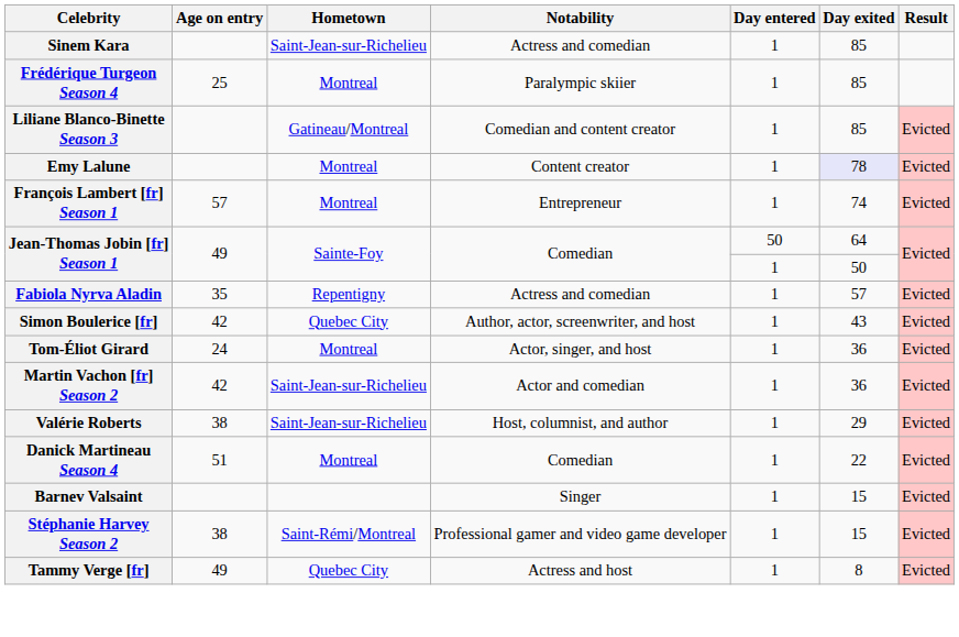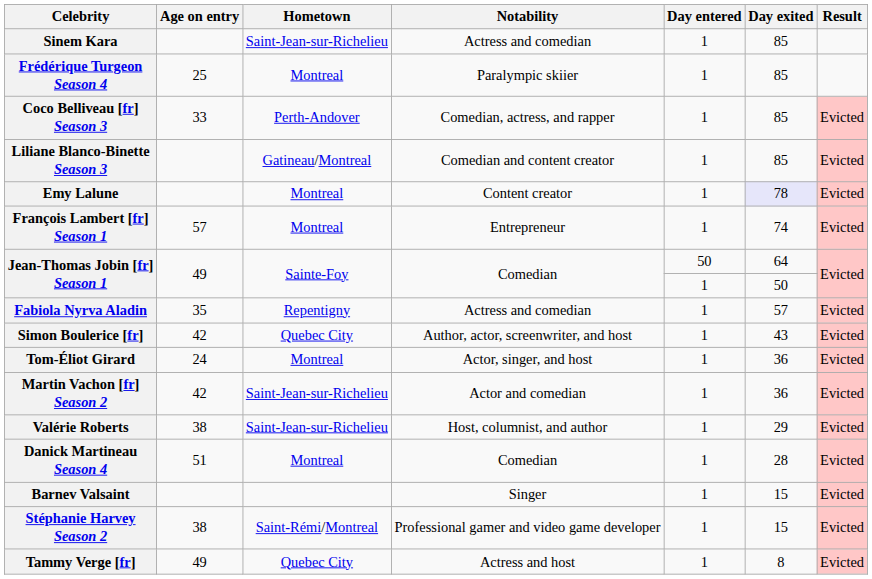 <table class="wikitable sortable" style="text-align:center; line-height:20px; width:auto;">
 <tr>
 <th>Celebrity</th>
 <th>Age on entry</th>
 <th>Hometown</th>
 <th>Notability</th>
 <th>Day entered</th>
 <th>Day exited</th>
 <th>Result</th>
 </tr>
 <tr>
 <th>Sinem Kara</th>
 <td></td>
 <td><a href='#'>Saint-Jean-sur-Richelieu</a></td>
 <td>Actress and comedian</td>
 <td>1</td>
 <td>85</td>
 <td></td>
 </tr>
 <tr>
 <th><a href='#'>Frédérique Turgeon</a><br><em><a href='#'>Season 4</a></em></th>
 <td>25</td>
 <td><a href='#'>Montreal</a></td>
 <td>Paralympic skiier</td>
 <td>1</td>
 <td>85</td>
 <td></td>
+</tr>
+<tr>
+<th>Coco Belliveau [<a href='#'>fr</a>]<br><em><a href='#'>Season 3</a></em></th>
+<td>33</td>
+<td><a href='#'>Perth-Andover</a></td>
+<td>Comedian, actress, and rapper</td>
+<td>1</td>
+<td>85</td>
+<td style="background:#ffc7c7">Evicted</td>
 </tr>
 <tr>
 <th>Liliane Blanco-Binette<br><em><a href='#'>Season 3</a></em></th>
 <td></td>
 <td><a href='#'>Gatineau</a>/<a href='#'>Montreal</a></td>
 <td>Comedian and content creator</td>
 <td>1</td>
 <td>85</td>
 <td style="background:#ffc7c7">Evicted</td>
 </tr>
 <tr>
 <th>Emy Lalune</th>
 <td></td>
 <td><a href='#'>Montreal</a></td>
 <td>Content creator</td>
 <td>1</td>
 <td style="background: lavender;">78</td>
 <td style="background:#ffc7c7">Evicted</td>
 </tr>
 <tr>
 <th>François Lambert [<a href='#'>fr</a>]<br><em><a href='#'>Season 1</a></em></th>
 <td>57</td>
 <td><a href='#'>Montreal</a></td>
 <td>Entrepreneur</td>
 <td>1</td>
 <td>74</td>
 <td style="background:#ffc7c7">Evicted</td>
 </tr>
 <tr>
 <th rowspan="2">Jean-Thomas Jobin [<a href='#'>fr</a>]<br><em><a href='#'>Season 1</a></em></th>
 <td rowspan="2">49</td>
 <td rowspan="2"><a href='#'>Sainte-Foy</a></td>
 <td rowspan="2">Comedian</td>
 <td>50</td>
 <td>64</td>
 <td rowspan="2" style="background:#ffc7c7">Evicted</td>
 </tr>
 <tr>
 <td>1</td>
 <td>50</td>
 </tr>
 <tr>
 <th><a href='#'>Fabiola Nyrva Aladin</a></th>
 <td>35</td>
 <td><a href='#'>Repentigny</a></td>
 <td>Actress and comedian</td>
 <td>1</td>
 <td>57</td>
 <td style="background:#ffc7c7">Evicted</td>
 </tr>
 <tr>
 <th>Simon Boulerice  [<a href='#'>fr</a>]</th>
 <td>42</td>
 <td><a href='#'>Quebec City</a></td>
 <td>Author, actor, screenwriter, and host</td>
 <td>1</td>
 <td>43</td>
 <td style="background:#ffc7c7">Evicted</td>
 </tr>
 <tr>
 <th>Tom-Éliot Girard</th>
 <td>24</td>
 <td><a href='#'>Montreal</a></td>
 <td>Actor, singer, and host</td>
 <td>1</td>
 <td>36</td>
 <td style="background:#ffc7c7">Evicted</td>
 </tr>
 <tr>
 <th>Martin Vachon [<a href='#'>fr</a>]<br><em><a href='#'>Season 2</a></em></th>
 <td>42</td>
 <td><a href='#'>Saint-Jean-sur-Richelieu</a></td>
 <td>Actor and comedian</td>
 <td>1</td>
 <td>36</td>
 <td style="background:#ffc7c7">Evicted</td>
 </tr>
 <tr>
 <th>Valérie Roberts</th>
 <td>38</td>
 <td><a href='#'>Saint-Jean-sur-Richelieu</a></td>
 <td>Host, columnist, and author</td>
 <td>1</td>
 <td>29</td>
 <td style="background:#ffc7c7">Evicted</td>
 </tr>
 <tr>
 <th>Danick Martineau<br><em><a href='#'>Season 4</a></em></th>
 <td>51</td>
 <td><a href='#'>Montreal</a></td>
 <td>Comedian</td>
 <td>1</td>
-<td>22</td>
+<td>28</td>
 <td style="background:#ffc7c7">Evicted</td>
 </tr>
 <tr>
 <th>Barnev Valsaint</th>
 <td></td>
 <td></td>
 <td>Singer</td>
 <td>1</td>
 <td>15</td>
 <td style="background:#ffc7c7">Evicted</td>
 </tr>
 <tr>
 <th><a href='#'>Stéphanie Harvey</a><br><em><a href='#'>Season 2</a></em></th>
 <td>38</td>
 <td><a href='#'>Saint-Rémi</a>/<a href='#'>Montreal</a></td>
 <td>Professional gamer and video game developer</td>
 <td>1</td>
 <td>15</td>
 <td style="background:#ffc7c7">Evicted</td>
 </tr>
 <tr>
 <th>Tammy Verge [<a href='#'>fr</a>]</th>
 <td>49</td>
 <td><a href='#'>Quebec City</a></td>
 <td>Actress and host</td>
 <td>1</td>
 <td>8</td>
 <td style="background:#ffc7c7">Evicted</td>
 </tr>
 </table>
